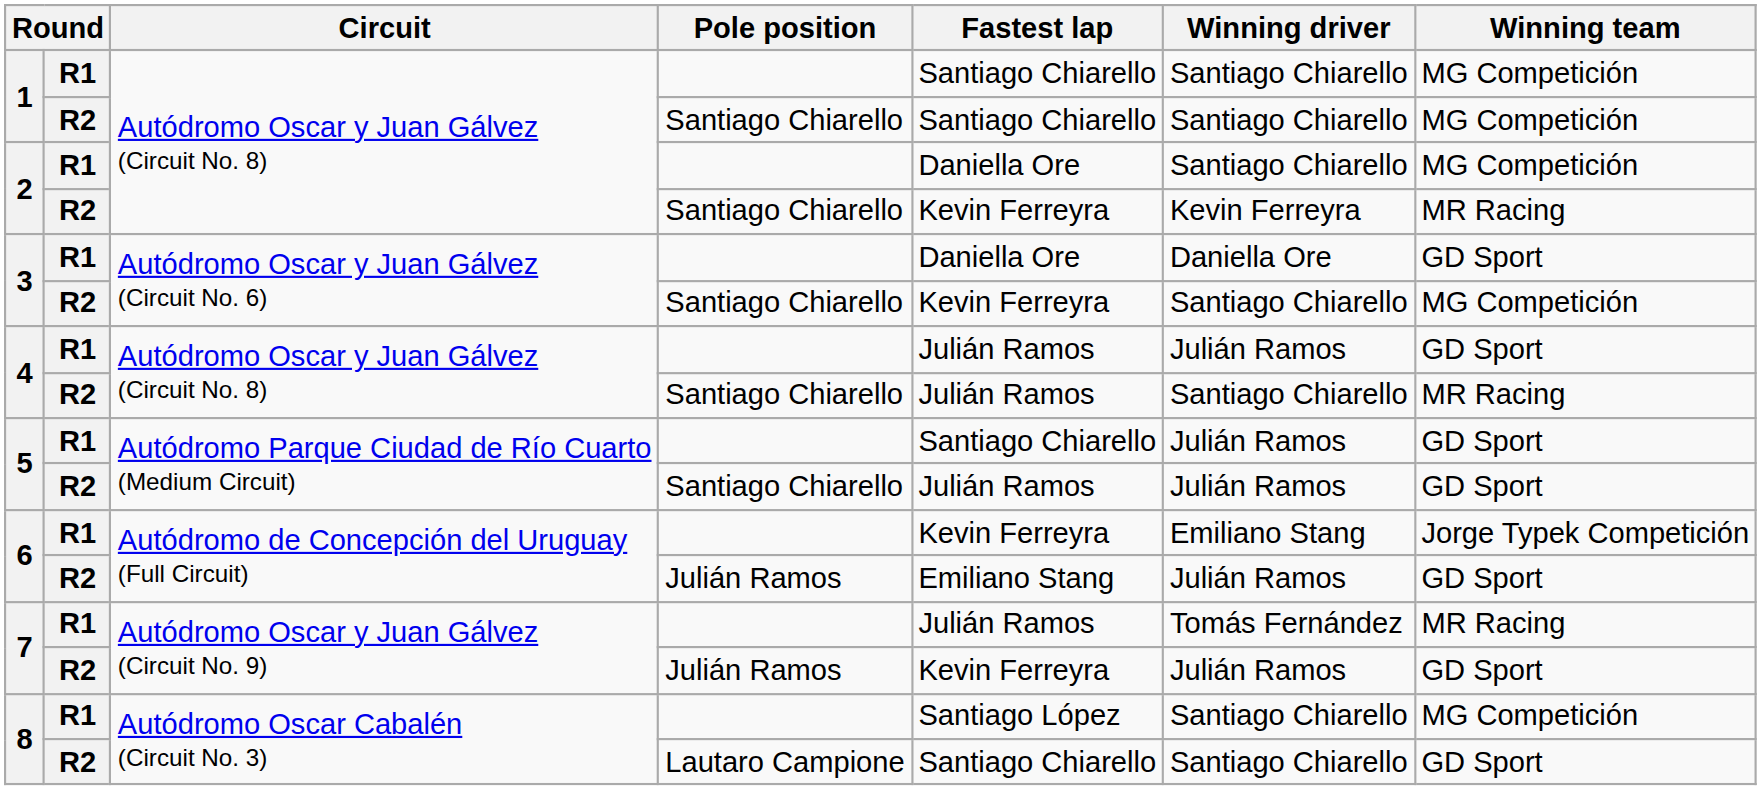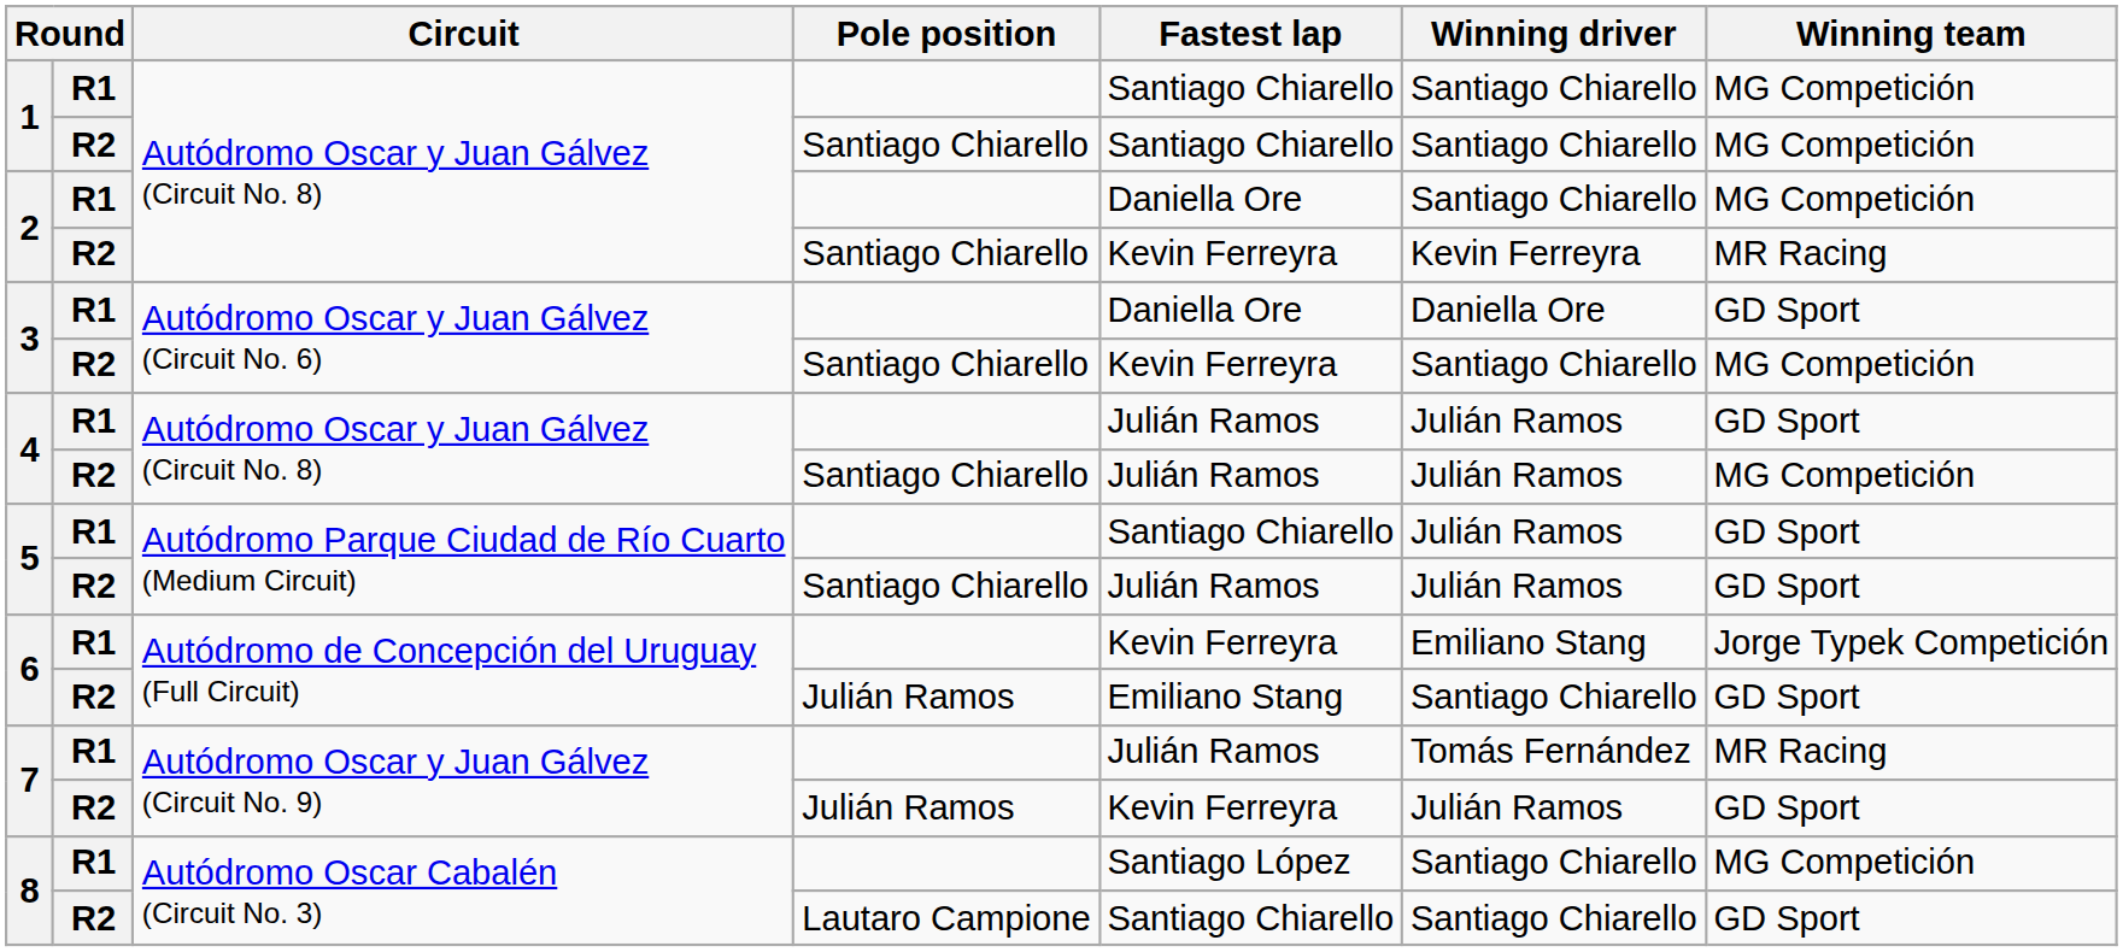 <table class="wikitable" style="font-size:85%">
 <tr>
 <th colspan="2">Round</th>
 <th>Circuit</th>
 <th>Pole position</th>
 <th>Fastest lap</th>
 <th>Winning driver</th>
 <th>Winning team</th>
 </tr>
 <tr>
 <th rowspan="2">1</th>
 <th>R1</th>
 <td rowspan="4"> <a href='#'>Autódromo Oscar y Juan Gálvez</a><br><small>(Circuit No. 8)</small></td>
 <td nowrap=""></td>
 <td> Santiago Chiarello</td>
 <td> Santiago Chiarello</td>
 <td>MG Competición</td>
 </tr>
 <tr>
 <th>R2</th>
 <td> Santiago Chiarello</td>
 <td> Santiago Chiarello</td>
 <td> Santiago Chiarello</td>
 <td>MG Competición</td>
 </tr>
 <tr>
 <th rowspan="2">2</th>
 <th>R1</th>
 <td></td>
 <td> Daniella Ore</td>
 <td> Santiago Chiarello</td>
 <td>MG Competición</td>
 </tr>
 <tr>
 <th>R2</th>
 <td> Santiago Chiarello</td>
 <td> Kevin Ferreyra</td>
 <td> Kevin Ferreyra</td>
 <td>MR Racing</td>
 </tr>
 <tr>
 <th rowspan="2">3</th>
 <th>R1</th>
 <td rowspan="2"> <a href='#'>Autódromo Oscar y Juan Gálvez</a><br><small>(Circuit No. 6)</small></td>
 <td></td>
 <td> Daniella Ore</td>
 <td> Daniella Ore</td>
 <td>GD Sport</td>
 </tr>
 <tr>
 <th>R2</th>
 <td> Santiago Chiarello</td>
 <td> Kevin Ferreyra</td>
 <td> Santiago Chiarello</td>
 <td>MG Competición</td>
 </tr>
 <tr>
 <th rowspan="2">4</th>
 <th>R1</th>
 <td rowspan="2"> <a href='#'>Autódromo Oscar y Juan Gálvez</a><br><small>(Circuit No. 8)</small></td>
 <td></td>
 <td> Julián Ramos</td>
 <td> Julián Ramos</td>
 <td>GD Sport</td>
 </tr>
 <tr>
 <th>R2</th>
 <td> Santiago Chiarello</td>
 <td> Julián Ramos</td>
-<td> Santiago Chiarello</td>
-<td>MR Racing</td>
+<td> Julián Ramos</td>
+<td>MG Competición</td>
 </tr>
 <tr>
 <th rowspan="2">5</th>
 <th>R1</th>
 <td rowspan="2"> <a href='#'>Autódromo Parque Ciudad de Río Cuarto</a><br><small>(Medium Circuit)</small></td>
 <td></td>
 <td> Santiago Chiarello</td>
 <td> Julián Ramos</td>
 <td>GD Sport</td>
 </tr>
 <tr>
 <th>R2</th>
 <td> Santiago Chiarello</td>
 <td> Julián Ramos</td>
 <td> Julián Ramos</td>
 <td>GD Sport</td>
 </tr>
 <tr>
 <th rowspan="2">6</th>
 <th>R1</th>
 <td rowspan="2"> <a href='#'>Autódromo de Concepción del Uruguay</a><br><small>(Full Circuit)</small></td>
 <td></td>
 <td> Kevin Ferreyra</td>
 <td> Emiliano Stang</td>
 <td>Jorge Typek Competición</td>
 </tr>
 <tr>
 <th>R2</th>
 <td> Julián Ramos</td>
 <td> Emiliano Stang</td>
-<td> Julián Ramos</td>
+<td> Santiago Chiarello</td>
 <td>GD Sport</td>
 </tr>
 <tr>
 <th rowspan="2">7</th>
 <th>R1</th>
 <td rowspan="2"> <a href='#'>Autódromo Oscar y Juan Gálvez</a><br><small>(Circuit No. 9)</small></td>
 <td></td>
 <td> Julián Ramos</td>
 <td> Tomás Fernández</td>
 <td>MR Racing</td>
 </tr>
 <tr>
 <th>R2</th>
 <td> Julián Ramos</td>
 <td> Kevin Ferreyra</td>
 <td> Julián Ramos</td>
 <td>GD Sport</td>
 </tr>
 <tr>
 <th rowspan="2">8</th>
 <th>R1</th>
 <td rowspan="2"> <a href='#'>Autódromo Oscar Cabalén</a><br><small>(Circuit No. 3)</small></td>
 <td></td>
 <td> Santiago López</td>
 <td> Santiago Chiarello</td>
 <td>MG Competición</td>
 </tr>
 <tr>
 <th>R2</th>
 <td> Lautaro Campione</td>
 <td> Santiago Chiarello</td>
 <td> Santiago Chiarello</td>
 <td>GD Sport</td>
 </tr>
 </table>
